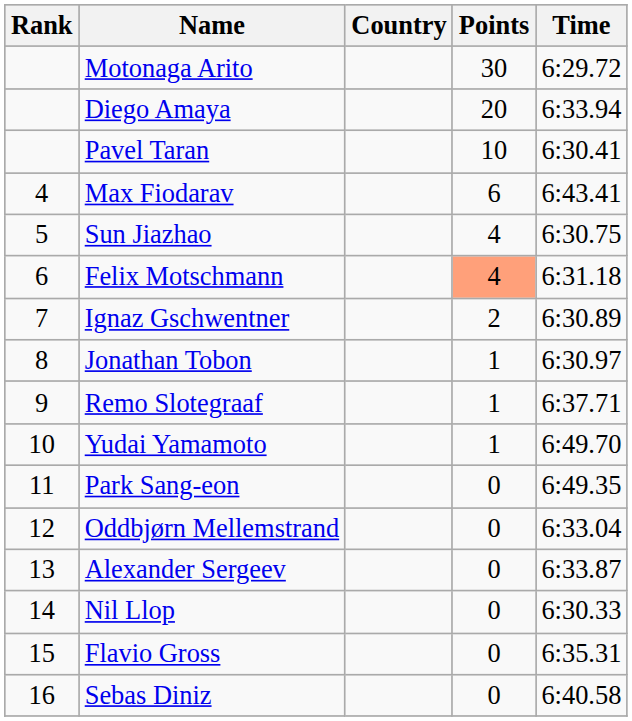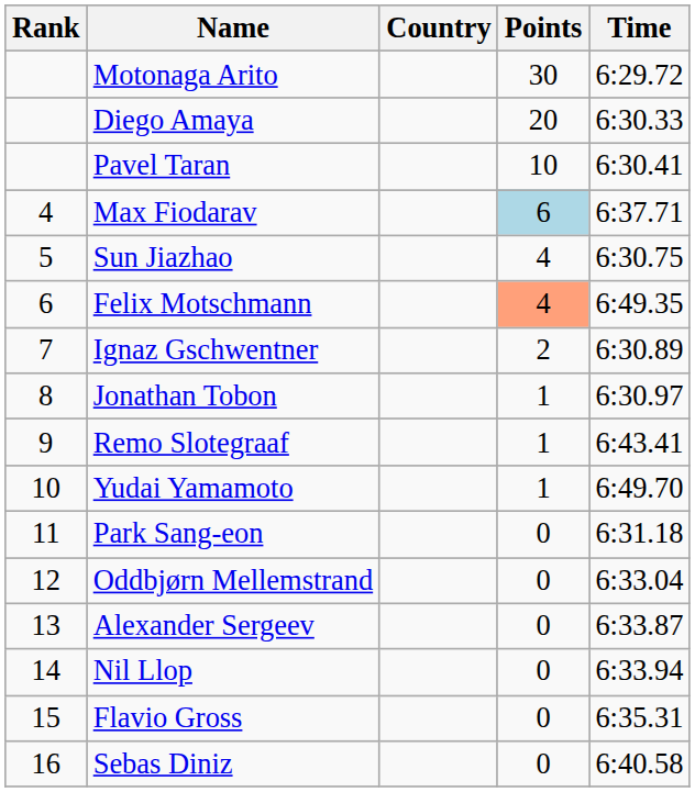 <table class="wikitable sortable" style="text-align:center">
 <tr>
 <th>Rank</th>
 <th>Name</th>
 <th>Country</th>
 <th>Points</th>
 <th>Time</th>
 </tr>
 <tr>
 <td></td>
 <td align=left><a href='#'>Motonaga Arito</a></td>
 <td align=left></td>
 <td>30</td>
 <td>6:29.72</td>
 </tr>
 <tr>
 <td></td>
 <td align=left><a href='#'>Diego Amaya</a></td>
 <td align=left></td>
 <td>20</td>
-<td>6:33.94</td>
+<td>6:30.33</td>
 </tr>
 <tr>
 <td></td>
 <td align=left><a href='#'>Pavel Taran</a></td>
 <td align=left></td>
 <td>10</td>
 <td>6:30.41</td>
 </tr>
 <tr>
 <td>4</td>
 <td align=left><a href='#'>Max Fiodarav</a></td>
 <td align=left></td>
-<td>6</td>
-<td>6:43.41</td>
+<td style="background: lightblue;">6</td>
+<td>6:37.71</td>
 </tr>
 <tr>
 <td>5</td>
 <td align=left><a href='#'>Sun Jiazhao</a></td>
 <td align=left></td>
 <td>4</td>
 <td>6:30.75</td>
 </tr>
 <tr>
 <td>6</td>
 <td align=left><a href='#'>Felix Motschmann</a></td>
 <td align=left></td>
 <td style="background: lightsalmon;">4</td>
-<td>6:31.18</td>
+<td>6:49.35</td>
 </tr>
 <tr>
 <td>7</td>
 <td align=left><a href='#'>Ignaz Gschwentner</a></td>
 <td align=left></td>
 <td>2</td>
 <td>6:30.89</td>
 </tr>
 <tr>
 <td>8</td>
 <td align=left><a href='#'>Jonathan Tobon</a></td>
 <td align=left></td>
 <td>1</td>
 <td>6:30.97</td>
 </tr>
 <tr>
 <td>9</td>
 <td align=left><a href='#'>Remo Slotegraaf</a></td>
 <td align=left></td>
 <td>1</td>
-<td>6:37.71</td>
+<td>6:43.41</td>
 </tr>
 <tr>
 <td>10</td>
 <td align=left><a href='#'>Yudai Yamamoto</a></td>
 <td align=left></td>
 <td>1</td>
 <td>6:49.70</td>
 </tr>
 <tr>
 <td>11</td>
 <td align=left><a href='#'>Park Sang-eon</a></td>
 <td align=left></td>
 <td>0</td>
-<td>6:49.35</td>
+<td>6:31.18</td>
 </tr>
 <tr>
 <td>12</td>
 <td align=left><a href='#'>Oddbjørn Mellemstrand</a></td>
 <td align=left></td>
 <td>0</td>
 <td>6:33.04</td>
 </tr>
 <tr>
 <td>13</td>
 <td align=left><a href='#'>Alexander Sergeev</a></td>
 <td align=left></td>
 <td>0</td>
 <td>6:33.87</td>
 </tr>
 <tr>
 <td>14</td>
 <td align=left><a href='#'>Nil Llop</a></td>
 <td align=left></td>
 <td>0</td>
-<td>6:30.33</td>
+<td>6:33.94</td>
 </tr>
 <tr>
 <td>15</td>
 <td align=left><a href='#'>Flavio Gross</a></td>
 <td align=left></td>
 <td>0</td>
 <td>6:35.31</td>
 </tr>
 <tr>
 <td>16</td>
 <td align=left><a href='#'>Sebas Diniz</a></td>
 <td align=left></td>
 <td>0</td>
 <td>6:40.58</td>
 </tr>
 </table>
